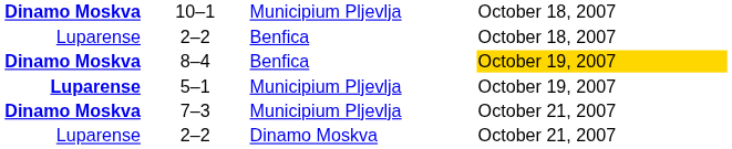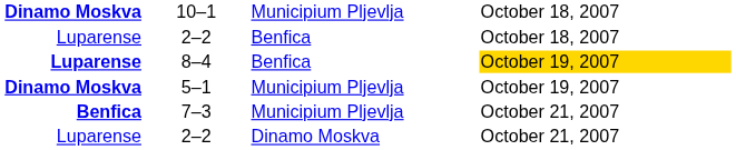 <table style="text-align:center; font-size:90%">
 <tr>
 <th width=180></th>
 <th width=80></th>
 <th width=180></th>
 <th width=200></th>
 </tr>
 <tr>
 <td align=right><strong><a href='#'>Dinamo Moskva</a></strong> </td>
 <td>10–1</td>
 <td align=left> <a href='#'>Municipium Pljevlja</a></td>
 <td align=left>October 18, 2007</td>
 </tr>
 <tr>
 <td align=right><a href='#'>Luparense</a> </td>
 <td>2–2</td>
 <td align=left> <a href='#'>Benfica</a></td>
 <td align=left>October 18, 2007</td>
 </tr>
 <tr>
-<td align=right><strong><a href='#'>Dinamo Moskva</a></strong> </td>
+<td align=right><strong><a href='#'>Luparense</a></strong> </td>
 <td>8–4</td>
 <td align=left> <a href='#'>Benfica</a></td>
 <td align=left style="background: gold;">October 19, 2007</td>
 </tr>
 <tr>
-<td align=right><strong><a href='#'>Luparense</a></strong> </td>
+<td align=right><strong><a href='#'>Dinamo Moskva</a></strong> </td>
 <td>5–1</td>
 <td align=left> <a href='#'>Municipium Pljevlja</a></td>
 <td align=left>October 19, 2007</td>
 </tr>
 <tr>
-<td align=right><strong><a href='#'>Dinamo Moskva</a></strong> </td>
+<td align=right><strong><a href='#'>Benfica</a></strong> </td>
 <td>7–3</td>
 <td align=left> <a href='#'>Municipium Pljevlja</a></td>
 <td align=left>October 21, 2007</td>
 </tr>
 <tr>
 <td align=right><a href='#'>Luparense</a> </td>
 <td>2–2</td>
 <td align=left> <a href='#'>Dinamo Moskva</a></td>
 <td align=left>October 21, 2007</td>
 </tr>
 </table>
